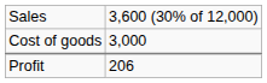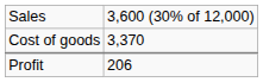 <table class="wikitable">
 <tr>
 <td>Sales</td>
 <td>3,600 (30% of 12,000)</td>
 </tr>
 <tr>
 <td>Cost of goods</td>
-<td>3,000</td>
+<td>3,370</td>
 </tr>
 <tr style="border-top: 2px solid gray;">
 <td>Profit</td>
 <td>206</td>
 </tr>
 </table>
